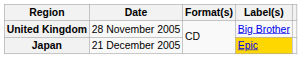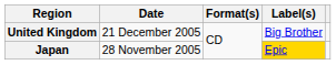 <table class="wikitable plainrowheaders">
 <tr>
 <th scope="col">Region</th>
 <th scope="col">Date</th>
 <th scope="col">Format(s)</th>
 <th scope="col">Label(s)</th>
 <th scope="col"></th>
 </tr>
 <tr>
 <th scope="row">United Kingdom</th>
-<td>28 November 2005</td>
+<td>21 December 2005</td>
 <td rowspan="2">CD</td>
 <td><a href='#'>Big Brother</a></td>
 <td></td>
 </tr>
 <tr>
 <th scope="row">Japan</th>
-<td>21 December 2005</td>
+<td>28 November 2005</td>
 <td style="background: gold;"><a href='#'>Epic</a></td>
 <td></td>
 </tr>
 </table>
